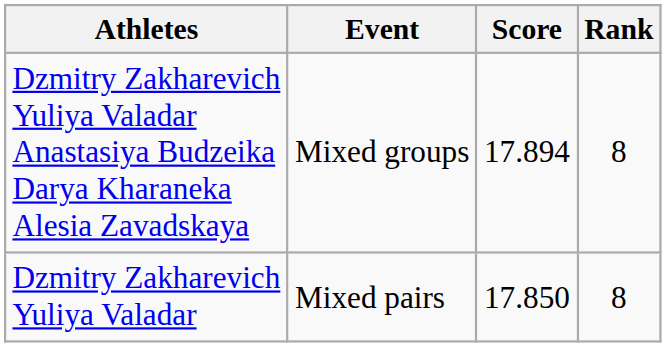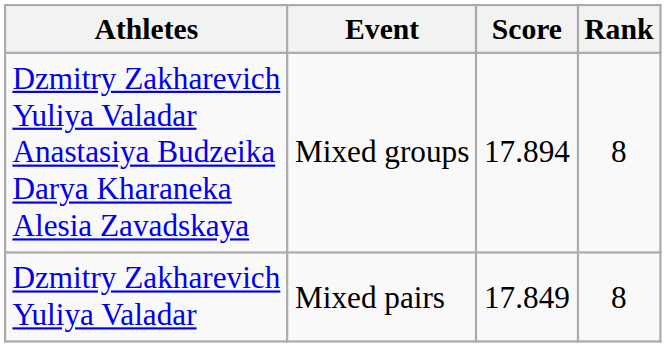 <table class="wikitable" style="text-align:center; font-size:90%">
 <tr style="font-size:95%">
 <th>Athletes</th>
 <th>Event</th>
 <th>Score</th>
 <th>Rank</th>
 </tr>
 <tr>
 <td align=left><a href='#'>Dzmitry Zakharevich</a><br><a href='#'>Yuliya Valadar</a><br><a href='#'>Anastasiya Budzeika</a><br><a href='#'>Darya Kharaneka</a><br><a href='#'>Alesia Zavadskaya</a></td>
 <td align=left>Mixed groups</td>
 <td>17.894</td>
 <td>8</td>
 </tr>
 <tr>
 <td align=left><a href='#'>Dzmitry Zakharevich</a><br><a href='#'>Yuliya Valadar</a></td>
 <td align=left>Mixed pairs</td>
-<td>17.850</td>
+<td>17.849</td>
 <td>8</td>
 </tr>
 </table>
